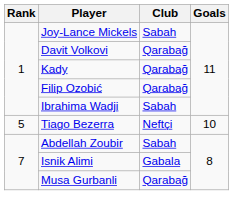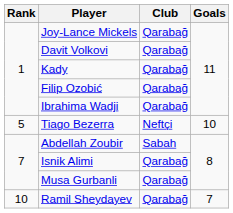 <table class="wikitable" style="text-align:center">
 <tr>
 <th>Rank</th>
 <th>Player</th>
 <th>Club</th>
 <th>Goals</th>
 </tr>
 <tr>
 <td rowspan="5">1</td>
 <td align="left"> <a href='#'>Joy-Lance Mickels</a></td>
-<td align="left"><a href='#'>Sabah</a></td>
+<td align="left"><a href='#'>Qarabağ</a></td>
 <td rowspan="5">11</td>
 </tr>
 <tr>
 <td align="left"> <a href='#'>Davit Volkovi</a></td>
 <td align="left"><a href='#'>Qarabağ</a></td>
 </tr>
 <tr>
 <td align="left"> <a href='#'>Kady</a></td>
 <td align="left"><a href='#'>Qarabağ</a></td>
 </tr>
 <tr>
 <td align="left"> <a href='#'>Filip Ozobić</a></td>
 <td align="left"><a href='#'>Qarabağ</a></td>
 </tr>
 <tr>
 <td align="left"> <a href='#'>Ibrahima Wadji</a></td>
-<td align="left"><a href='#'>Sabah</a></td>
+<td align="left"><a href='#'>Qarabağ</a></td>
 </tr>
 <tr>
 <td rowspan="1">5</td>
 <td align="left"> <a href='#'>Tiago Bezerra</a></td>
 <td align="left"><a href='#'>Neftçi</a></td>
 <td rowspan="1">10</td>
 </tr>
 <tr>
 <td rowspan="3">7</td>
 <td align="left"> <a href='#'>Abdellah Zoubir</a></td>
 <td align="left"><a href='#'>Sabah</a></td>
 <td rowspan="3">8</td>
 </tr>
 <tr>
 <td align="left"> <a href='#'>Isnik Alimi</a></td>
-<td align="left"><a href='#'>Gabala</a></td>
+<td align="left"><a href='#'>Qarabağ</a></td>
 </tr>
 <tr>
 <td align="left"> <a href='#'>Musa Gurbanli</a></td>
 <td align="left"><a href='#'>Qarabağ</a></td>
 </tr>
+<tr>
+<td rowspan="1">10</td>
+<td align="left"> <a href='#'>Ramil Sheydayev</a></td>
+<td align="left"><a href='#'>Qarabağ</a></td>
+<td rowspan="1">7</td>
+</tr>
 </table>
